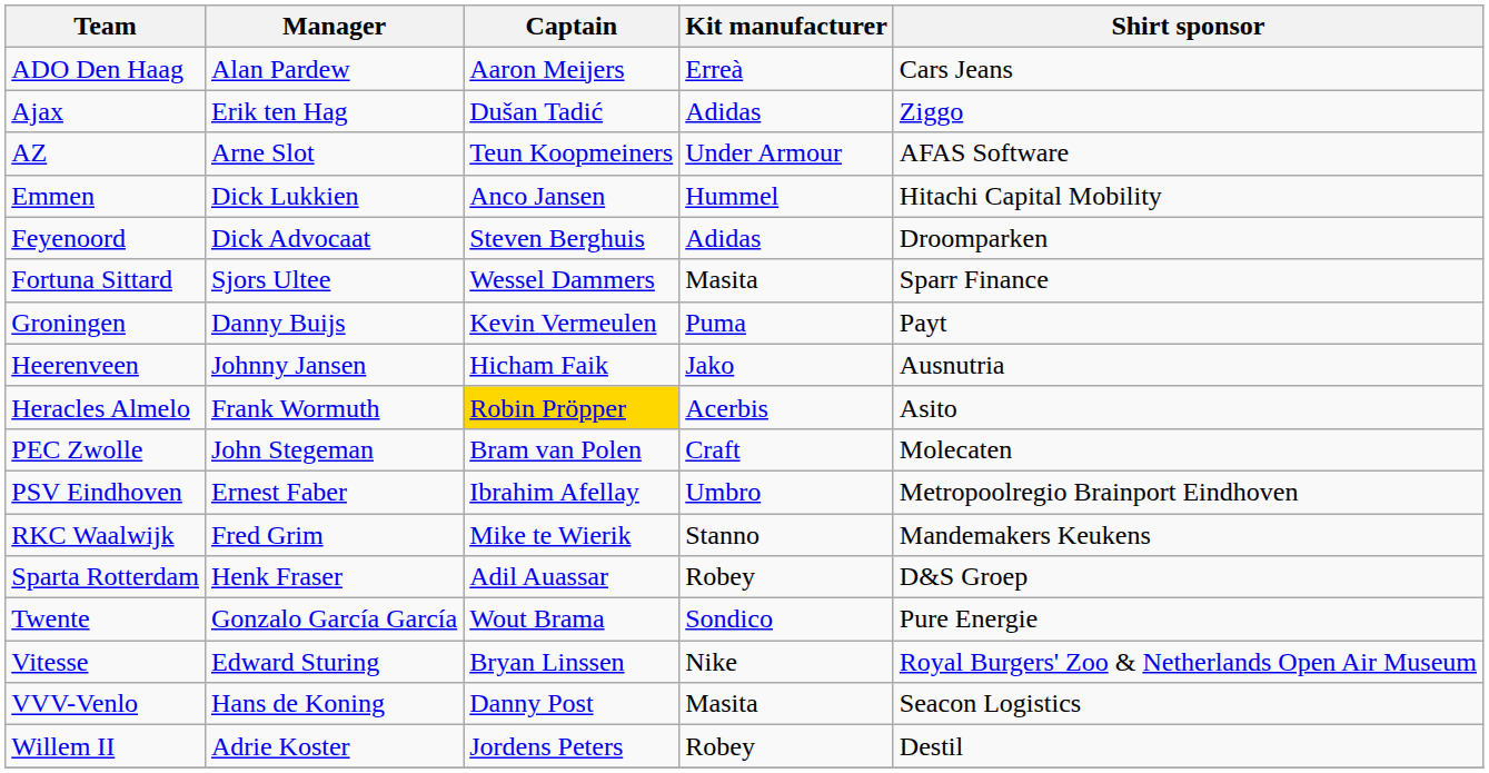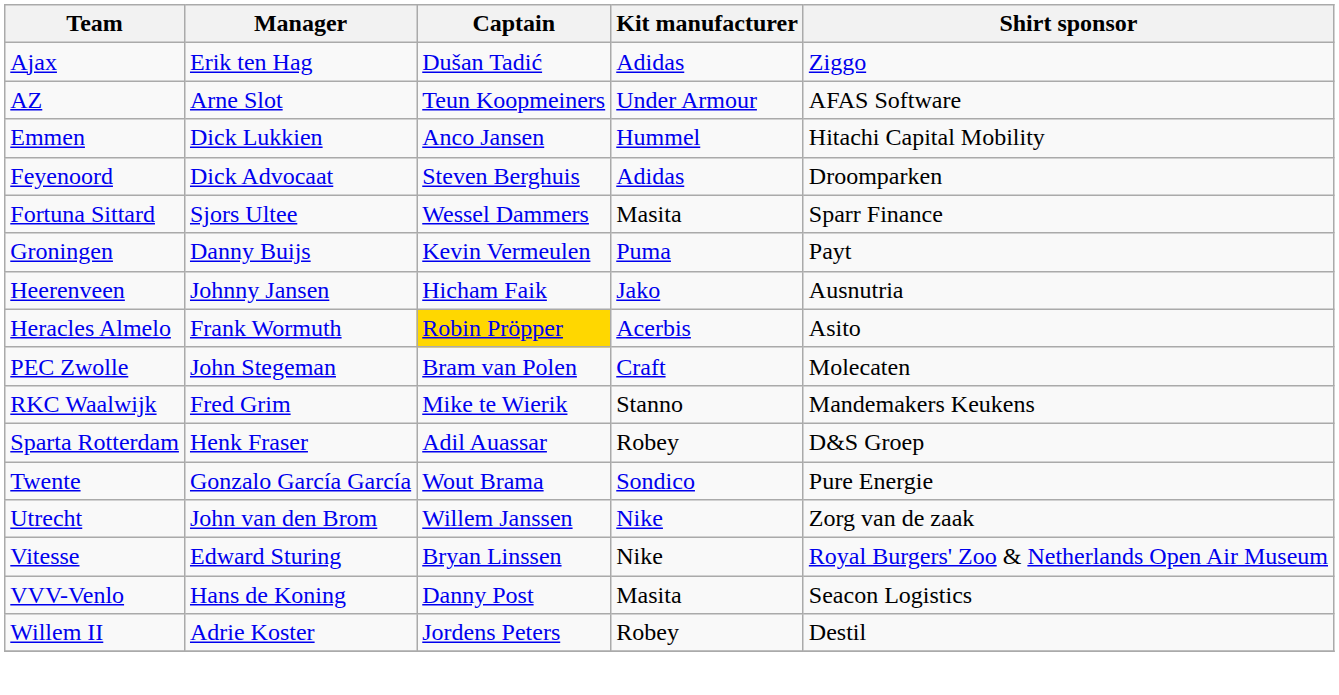 <table class="wikitable sortable" style="text-align: left;">
 <tr>
 <th>Team</th>
 <th>Manager</th>
 <th>Captain</th>
 <th>Kit manufacturer</th>
 <th>Shirt sponsor</th>
-</tr>
-<tr>
-<td><a href='#'>ADO Den Haag</a></td>
-<td data-sort-value="Pardew, Alan"> <a href='#'>Alan Pardew</a></td>
-<td data-sort-value="Meijers, Aaron"> <a href='#'>Aaron Meijers</a></td>
-<td><a href='#'>Erreà</a></td>
-<td>Cars Jeans</td>
 </tr>
 <tr>
 <td><a href='#'>Ajax</a></td>
 <td data-sort-value="Hag, Erik"> <a href='#'>Erik ten Hag</a></td>
 <td data-sort-value="Tadic, Dusan"> <a href='#'>Dušan Tadić</a></td>
 <td><a href='#'>Adidas</a></td>
 <td><a href='#'>Ziggo</a></td>
 </tr>
 <tr>
 <td><a href='#'>AZ</a></td>
 <td data-sort-value="Slot, Arne"> <a href='#'>Arne Slot</a></td>
 <td data-sort-value="Til, Guus"> <a href='#'>Teun Koopmeiners</a></td>
 <td><a href='#'>Under Armour</a></td>
 <td>AFAS Software</td>
 </tr>
 <tr>
 <td><a href='#'>Emmen</a></td>
 <td data-sort-value="Lukkien, Dick"> <a href='#'>Dick Lukkien</a></td>
 <td data-sort-value="Jansen, Anco"> <a href='#'>Anco Jansen</a></td>
 <td><a href='#'>Hummel</a></td>
 <td>Hitachi Capital Mobility</td>
 </tr>
 <tr>
 <td><a href='#'>Feyenoord</a></td>
 <td data-sort-value="Advocaat, Dick"> <a href='#'>Dick Advocaat</a></td>
 <td data-sort-value="Berghuis, Steven"> <a href='#'>Steven Berghuis</a></td>
 <td><a href='#'>Adidas</a></td>
 <td>Droomparken</td>
 </tr>
 <tr>
 <td><a href='#'>Fortuna Sittard</a></td>
 <td data-sort-value="Ultee, Sjors"> <a href='#'>Sjors Ultee</a></td>
 <td data-sort-value="Dammers, Wessel"> <a href='#'>Wessel Dammers</a></td>
 <td>Masita</td>
 <td>Sparr Finance</td>
 </tr>
 <tr>
 <td><a href='#'>Groningen</a></td>
 <td data-sort-value="Buijs, Danny"> <a href='#'>Danny Buijs</a></td>
 <td data-sort-value="Vermeulen, Kevin"> <a href='#'>Kevin Vermeulen</a></td>
 <td><a href='#'>Puma</a></td>
 <td>Payt</td>
 </tr>
 <tr>
 <td><a href='#'>Heerenveen</a></td>
 <td data-sort-value="Jansen, Johnny"> <a href='#'>Johnny Jansen</a></td>
 <td data-sort-value="Faik, Hicham"> <a href='#'>Hicham Faik</a></td>
 <td><a href='#'>Jako</a></td>
 <td>Ausnutria</td>
 </tr>
 <tr>
 <td><a href='#'>Heracles Almelo</a></td>
 <td data-sort-value="Wormuth, Frank"> <a href='#'>Frank Wormuth</a></td>
 <td data-sort-value="Propper, Robin" style="background: gold;"> <a href='#'>Robin Pröpper</a></td>
 <td><a href='#'>Acerbis</a></td>
 <td>Asito</td>
 </tr>
 <tr>
 <td><a href='#'>PEC Zwolle</a></td>
 <td data-sort-value="Stegeman, John"> <a href='#'>John Stegeman</a></td>
 <td data-sort-value="Polen, Bram"> <a href='#'>Bram van Polen</a></td>
 <td><a href='#'>Craft</a></td>
 <td>Molecaten</td>
 </tr>
 <tr>
-<td><a href='#'>PSV Eindhoven</a></td>
-<td data-sort-value="Faber, Ernest"> <a href='#'>Ernest Faber</a> </td>
-<td data-sort-value="Afellay, Ibrahim"> <a href='#'>Ibrahim Afellay</a></td>
-<td><a href='#'>Umbro</a></td>
-<td>Metropoolregio Brainport Eindhoven</td>
-</tr>
-<tr>
 <td><a href='#'>RKC Waalwijk</a></td>
 <td data-sort-value="Grim, Fred"> <a href='#'>Fred Grim</a></td>
 <td data-sort-value="Wierik, Mike"> <a href='#'>Mike te Wierik</a></td>
 <td>Stanno</td>
 <td>Mandemakers Keukens</td>
 </tr>
 <tr>
 <td><a href='#'>Sparta Rotterdam</a></td>
 <td data-sort-value="Fraser, Henk"> <a href='#'>Henk Fraser</a></td>
 <td data-sort-value="Auassar, Adil"> <a href='#'>Adil Auassar</a></td>
 <td>Robey</td>
 <td>D&S Groep</td>
 </tr>
 <tr>
 <td><a href='#'>Twente</a></td>
 <td data-sort-value="García, Gonzalo"> <a href='#'>Gonzalo García García</a></td>
 <td data-sort-value="Brama, Wout"> <a href='#'>Wout Brama</a></td>
 <td><a href='#'>Sondico</a></td>
 <td>Pure Energie</td>
+</tr>
+<tr>
+<td><a href='#'>Utrecht</a></td>
+<td data-sort-value="Brom, John"> <a href='#'>John van den Brom</a></td>
+<td data-sort-value="Janssen, Willem"> <a href='#'>Willem Janssen</a></td>
+<td><a href='#'>Nike</a></td>
+<td>Zorg van de zaak</td>
 </tr>
 <tr>
 <td><a href='#'>Vitesse</a></td>
 <td data-sort-value="Sturing, Edward"> <a href='#'>Edward Sturing</a></td>
 <td data-sort-value="Linssen, Bryan"> <a href='#'>Bryan Linssen</a></td>
 <td>Nike</td>
 <td><a href='#'>Royal Burgers' Zoo</a> & <a href='#'>Netherlands Open Air Museum</a></td>
 </tr>
 <tr>
 <td><a href='#'>VVV-Venlo</a></td>
 <td data-sort-value="Koning, Hans"> <a href='#'>Hans de Koning</a></td>
 <td data-sort-value="Post, Danny"> <a href='#'>Danny Post</a></td>
 <td>Masita</td>
 <td>Seacon Logistics</td>
 </tr>
 <tr>
 <td><a href='#'>Willem II</a></td>
 <td data-sort-value="Koster, Adrie"> <a href='#'>Adrie Koster</a></td>
 <td data-sort-value="Peters, Jordens"> <a href='#'>Jordens Peters</a></td>
 <td>Robey</td>
 <td>Destil</td>
 </tr>
 <tr>
 </tr>
 </table>
